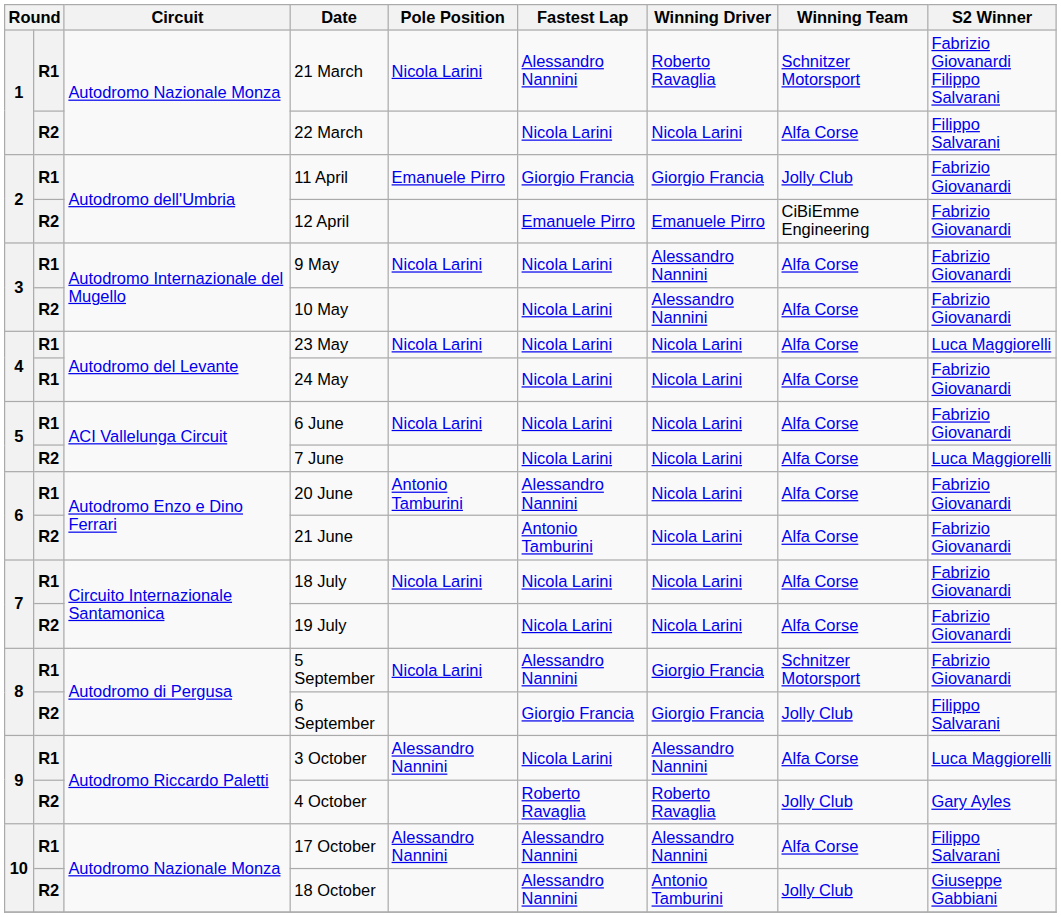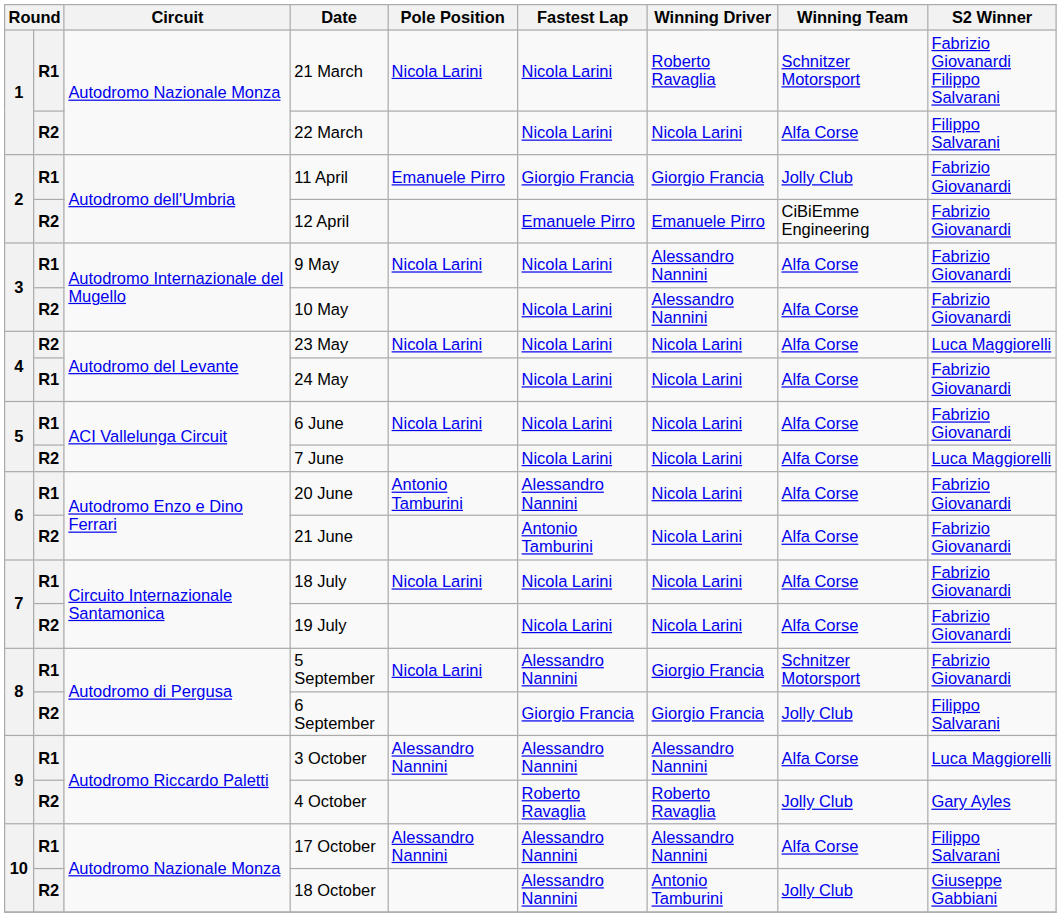 <table class="wikitable" style="font-size: 85%">
 <tr>
 <th colspan=2>Round</th>
 <th>Circuit</th>
 <th>Date</th>
 <th>Pole Position</th>
 <th>Fastest Lap</th>
 <th>Winning Driver</th>
 <th>Winning Team</th>
 <th>S2 Winner</th>
 </tr>
 <tr>
 <th rowspan=2>1</th>
 <th>R1</th>
 <td rowspan=2> <a href='#'>Autodromo Nazionale Monza</a></td>
 <td>21 March</td>
 <td> <a href='#'>Nicola Larini</a></td>
-<td> <a href='#'>Alessandro Nannini</a></td>
+<td> <a href='#'>Nicola Larini</a></td>
 <td> <a href='#'>Roberto Ravaglia</a></td>
 <td> <a href='#'>Schnitzer Motorsport</a></td>
 <td> <a href='#'>Fabrizio Giovanardi</a><br> <a href='#'>Filippo Salvarani</a></td>
 </tr>
 <tr>
 <th>R2</th>
 <td>22 March</td>
 <td></td>
 <td> <a href='#'>Nicola Larini</a></td>
 <td> <a href='#'>Nicola Larini</a></td>
 <td> <a href='#'>Alfa Corse</a></td>
 <td> <a href='#'>Filippo Salvarani</a></td>
 </tr>
 <tr>
 <th rowspan=2>2</th>
 <th>R1</th>
 <td rowspan=2> <a href='#'>Autodromo dell'Umbria</a></td>
 <td>11 April</td>
 <td> <a href='#'>Emanuele Pirro</a></td>
 <td> <a href='#'>Giorgio Francia</a></td>
 <td> <a href='#'>Giorgio Francia</a></td>
 <td> <a href='#'>Jolly Club</a></td>
 <td> <a href='#'>Fabrizio Giovanardi</a></td>
 </tr>
 <tr>
 <th>R2</th>
 <td>12 April</td>
 <td></td>
 <td> <a href='#'>Emanuele Pirro</a></td>
 <td> <a href='#'>Emanuele Pirro</a></td>
 <td> CiBiEmme Engineering</td>
 <td> <a href='#'>Fabrizio Giovanardi</a></td>
 </tr>
 <tr>
 <th rowspan=2>3</th>
 <th>R1</th>
 <td rowspan=2> <a href='#'>Autodromo Internazionale del Mugello</a></td>
 <td>9 May</td>
 <td> <a href='#'>Nicola Larini</a></td>
 <td> <a href='#'>Nicola Larini</a></td>
 <td> <a href='#'>Alessandro Nannini</a></td>
 <td> <a href='#'>Alfa Corse</a></td>
 <td> <a href='#'>Fabrizio Giovanardi</a></td>
 </tr>
 <tr>
 <th>R2</th>
 <td>10 May</td>
 <td></td>
 <td> <a href='#'>Nicola Larini</a></td>
 <td> <a href='#'>Alessandro Nannini</a></td>
 <td> <a href='#'>Alfa Corse</a></td>
 <td> <a href='#'>Fabrizio Giovanardi</a></td>
 </tr>
 <tr>
 <th rowspan=2>4</th>
-<th>R1</th>
+<th>R2</th>
 <td rowspan=2> <a href='#'>Autodromo del Levante</a></td>
 <td>23 May</td>
 <td> <a href='#'>Nicola Larini</a></td>
 <td> <a href='#'>Nicola Larini</a></td>
 <td> <a href='#'>Nicola Larini</a></td>
 <td> <a href='#'>Alfa Corse</a></td>
 <td> <a href='#'>Luca Maggiorelli</a></td>
 </tr>
 <tr>
 <th>R1</th>
 <td>24 May</td>
 <td></td>
 <td> <a href='#'>Nicola Larini</a></td>
 <td> <a href='#'>Nicola Larini</a></td>
 <td> <a href='#'>Alfa Corse</a></td>
 <td> <a href='#'>Fabrizio Giovanardi</a></td>
 </tr>
 <tr>
 <th rowspan=2>5</th>
 <th>R1</th>
 <td rowspan=2> <a href='#'>ACI Vallelunga Circuit</a></td>
 <td>6 June</td>
 <td> <a href='#'>Nicola Larini</a></td>
 <td> <a href='#'>Nicola Larini</a></td>
 <td> <a href='#'>Nicola Larini</a></td>
 <td> <a href='#'>Alfa Corse</a></td>
 <td> <a href='#'>Fabrizio Giovanardi</a></td>
 </tr>
 <tr>
 <th>R2</th>
 <td>7 June</td>
 <td></td>
 <td> <a href='#'>Nicola Larini</a></td>
 <td> <a href='#'>Nicola Larini</a></td>
 <td> <a href='#'>Alfa Corse</a></td>
 <td> <a href='#'>Luca Maggiorelli</a></td>
 </tr>
 <tr>
 <th rowspan=2>6</th>
 <th>R1</th>
 <td rowspan=2> <a href='#'>Autodromo Enzo e Dino Ferrari</a></td>
 <td>20 June</td>
 <td> <a href='#'>Antonio Tamburini</a></td>
 <td> <a href='#'>Alessandro Nannini</a></td>
 <td> <a href='#'>Nicola Larini</a></td>
 <td> <a href='#'>Alfa Corse</a></td>
 <td> <a href='#'>Fabrizio Giovanardi</a></td>
 </tr>
 <tr>
 <th>R2</th>
 <td>21 June</td>
 <td></td>
 <td> <a href='#'>Antonio Tamburini</a></td>
 <td> <a href='#'>Nicola Larini</a></td>
 <td> <a href='#'>Alfa Corse</a></td>
 <td> <a href='#'>Fabrizio Giovanardi</a></td>
 </tr>
 <tr>
 <th rowspan=2>7</th>
 <th>R1</th>
 <td rowspan=2> <a href='#'>Circuito Internazionale Santamonica</a></td>
 <td>18 July</td>
 <td> <a href='#'>Nicola Larini</a></td>
 <td> <a href='#'>Nicola Larini</a></td>
 <td> <a href='#'>Nicola Larini</a></td>
 <td> <a href='#'>Alfa Corse</a></td>
 <td> <a href='#'>Fabrizio Giovanardi</a></td>
 </tr>
 <tr>
 <th>R2</th>
 <td>19 July</td>
 <td></td>
 <td> <a href='#'>Nicola Larini</a></td>
 <td> <a href='#'>Nicola Larini</a></td>
 <td> <a href='#'>Alfa Corse</a></td>
 <td> <a href='#'>Fabrizio Giovanardi</a></td>
 </tr>
 <tr>
 <th rowspan=2>8</th>
 <th>R1</th>
 <td rowspan=2> <a href='#'>Autodromo di Pergusa</a></td>
 <td>5 September</td>
 <td> <a href='#'>Nicola Larini</a></td>
 <td> <a href='#'>Alessandro Nannini</a></td>
 <td> <a href='#'>Giorgio Francia</a></td>
 <td> <a href='#'>Schnitzer Motorsport</a></td>
 <td> <a href='#'>Fabrizio Giovanardi</a></td>
 </tr>
 <tr>
 <th>R2</th>
 <td>6 September</td>
 <td></td>
 <td> <a href='#'>Giorgio Francia</a></td>
 <td> <a href='#'>Giorgio Francia</a></td>
 <td> <a href='#'>Jolly Club</a></td>
 <td> <a href='#'>Filippo Salvarani</a></td>
 </tr>
 <tr>
 <th rowspan=2>9</th>
 <th>R1</th>
 <td rowspan=2> <a href='#'>Autodromo Riccardo Paletti</a></td>
 <td>3 October</td>
 <td> <a href='#'>Alessandro Nannini</a></td>
-<td> <a href='#'>Nicola Larini</a></td>
+<td> <a href='#'>Alessandro Nannini</a></td>
 <td> <a href='#'>Alessandro Nannini</a></td>
 <td> <a href='#'>Alfa Corse</a></td>
 <td> <a href='#'>Luca Maggiorelli</a></td>
 </tr>
 <tr>
 <th>R2</th>
 <td>4 October</td>
 <td></td>
 <td> <a href='#'>Roberto Ravaglia</a></td>
 <td> <a href='#'>Roberto Ravaglia</a></td>
 <td> <a href='#'>Jolly Club</a></td>
 <td> <a href='#'>Gary Ayles</a></td>
 </tr>
 <tr>
 <th rowspan=2>10</th>
 <th>R1</th>
 <td rowspan=2> <a href='#'>Autodromo Nazionale Monza</a></td>
 <td>17 October</td>
 <td> <a href='#'>Alessandro Nannini</a></td>
 <td> <a href='#'>Alessandro Nannini</a></td>
 <td> <a href='#'>Alessandro Nannini</a></td>
 <td> <a href='#'>Alfa Corse</a></td>
 <td> <a href='#'>Filippo Salvarani</a></td>
 </tr>
 <tr>
 <th>R2</th>
 <td>18 October</td>
 <td></td>
 <td> <a href='#'>Alessandro Nannini</a></td>
 <td> <a href='#'>Antonio Tamburini</a></td>
 <td> <a href='#'>Jolly Club</a></td>
 <td> <a href='#'>Giuseppe Gabbiani</a></td>
 </tr>
 <tr>
 </tr>
 </table>
